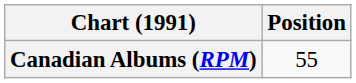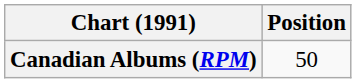 <table class="wikitable plainrowheaders" style="text-align:center">
 <tr>
 <th scope="col">Chart (1991)</th>
 <th scope="col">Position</th>
 </tr>
 <tr>
 <th scope="row">Canadian Albums (<em><a href='#'>RPM</a></em>)</th>
-<td>55</td>
+<td>50</td>
 </tr>
 </table>
